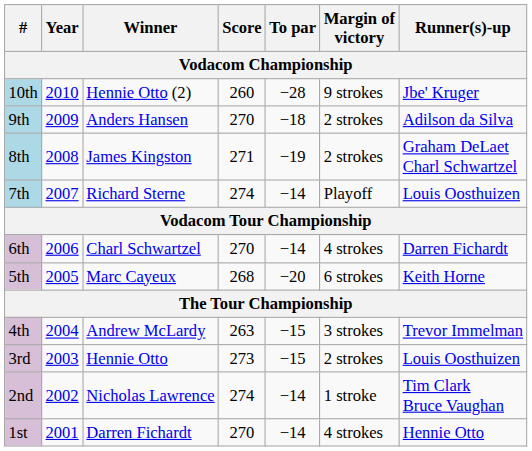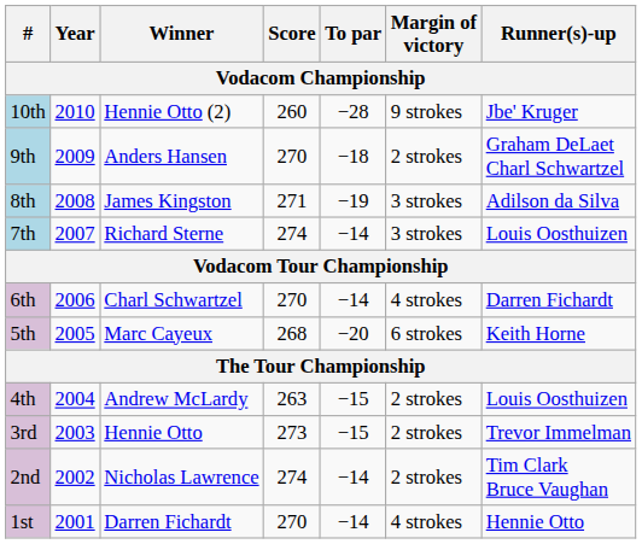 <table class=wikitable style="font-size:95%">
 <tr>
 <th>#</th>
 <th>Year</th>
 <th>Winner</th>
 <th>Score</th>
 <th>To par</th>
 <th>Margin of<br>victory</th>
 <th>Runner(s)-up</th>
 </tr>
 <tr>
 <th colspan=7>Vodacom Championship</th>
 </tr>
 <tr>
 <td style="background:lightblue">10th</td>
 <td><a href='#'>2010</a></td>
 <td> <a href='#'>Hennie Otto</a> (2)</td>
 <td align=center>260</td>
 <td align=center>−28</td>
 <td>9 strokes</td>
 <td> <a href='#'>Jbe' Kruger</a></td>
 </tr>
 <tr>
 <td style="background:lightblue">9th</td>
 <td><a href='#'>2009</a></td>
 <td> <a href='#'>Anders Hansen</a></td>
 <td align=center>270</td>
 <td align=center>−18</td>
 <td>2 strokes</td>
-<td> <a href='#'>Adilson da Silva</a></td>
+<td> <a href='#'>Graham DeLaet</a><br> <a href='#'>Charl Schwartzel</a></td>
 </tr>
 <tr>
 <td style="background:lightblue">8th</td>
 <td><a href='#'>2008</a></td>
 <td> <a href='#'>James Kingston</a></td>
 <td align=center>271</td>
 <td align=center>−19</td>
-<td>2 strokes</td>
-<td> <a href='#'>Graham DeLaet</a><br> <a href='#'>Charl Schwartzel</a></td>
+<td>3 strokes</td>
+<td> <a href='#'>Adilson da Silva</a></td>
 </tr>
 <tr>
 <td style="background:lightblue">7th</td>
 <td><a href='#'>2007</a></td>
 <td> <a href='#'>Richard Sterne</a></td>
 <td align=center>274</td>
 <td align=center>−14</td>
-<td>Playoff</td>
+<td>3 strokes</td>
 <td> <a href='#'>Louis Oosthuizen</a></td>
 </tr>
 <tr>
 <th colspan=7>Vodacom Tour Championship</th>
 </tr>
 <tr>
 <td style="background:thistle">6th</td>
 <td><a href='#'>2006</a></td>
 <td> <a href='#'>Charl Schwartzel</a></td>
 <td align=center>270</td>
 <td align=center>−14</td>
 <td>4 strokes</td>
 <td> <a href='#'>Darren Fichardt</a></td>
 </tr>
 <tr>
 <td style="background:thistle">5th</td>
 <td><a href='#'>2005</a></td>
 <td> <a href='#'>Marc Cayeux</a></td>
 <td align=center>268</td>
 <td align=center>−20</td>
 <td>6 strokes</td>
 <td> <a href='#'>Keith Horne</a></td>
 </tr>
 <tr>
 <th colspan=7>The Tour Championship</th>
 </tr>
 <tr>
 <td style="background:thistle">4th</td>
 <td><a href='#'>2004</a></td>
 <td> <a href='#'>Andrew McLardy</a></td>
 <td align=center>263</td>
 <td align=center>−15</td>
-<td>3 strokes</td>
-<td> <a href='#'>Trevor Immelman</a></td>
+<td>2 strokes</td>
+<td> <a href='#'>Louis Oosthuizen</a></td>
 </tr>
 <tr>
 <td style="background:thistle">3rd</td>
 <td><a href='#'>2003</a></td>
 <td> <a href='#'>Hennie Otto</a></td>
 <td align=center>273</td>
 <td align=center>−15</td>
 <td>2 strokes</td>
-<td> <a href='#'>Louis Oosthuizen</a></td>
+<td> <a href='#'>Trevor Immelman</a></td>
 </tr>
 <tr>
 <td style="background:thistle">2nd</td>
 <td><a href='#'>2002</a></td>
 <td> <a href='#'>Nicholas Lawrence</a></td>
 <td align=center>274</td>
 <td align=center>−14</td>
-<td>1 stroke</td>
+<td>2 strokes</td>
 <td> <a href='#'>Tim Clark</a><br> <a href='#'>Bruce Vaughan</a></td>
 </tr>
 <tr>
 <td style="background:thistle">1st</td>
 <td><a href='#'>2001</a></td>
 <td> <a href='#'>Darren Fichardt</a></td>
 <td align=center>270</td>
 <td align=center>−14</td>
 <td>4 strokes</td>
 <td> <a href='#'>Hennie Otto</a></td>
 </tr>
 </table>
